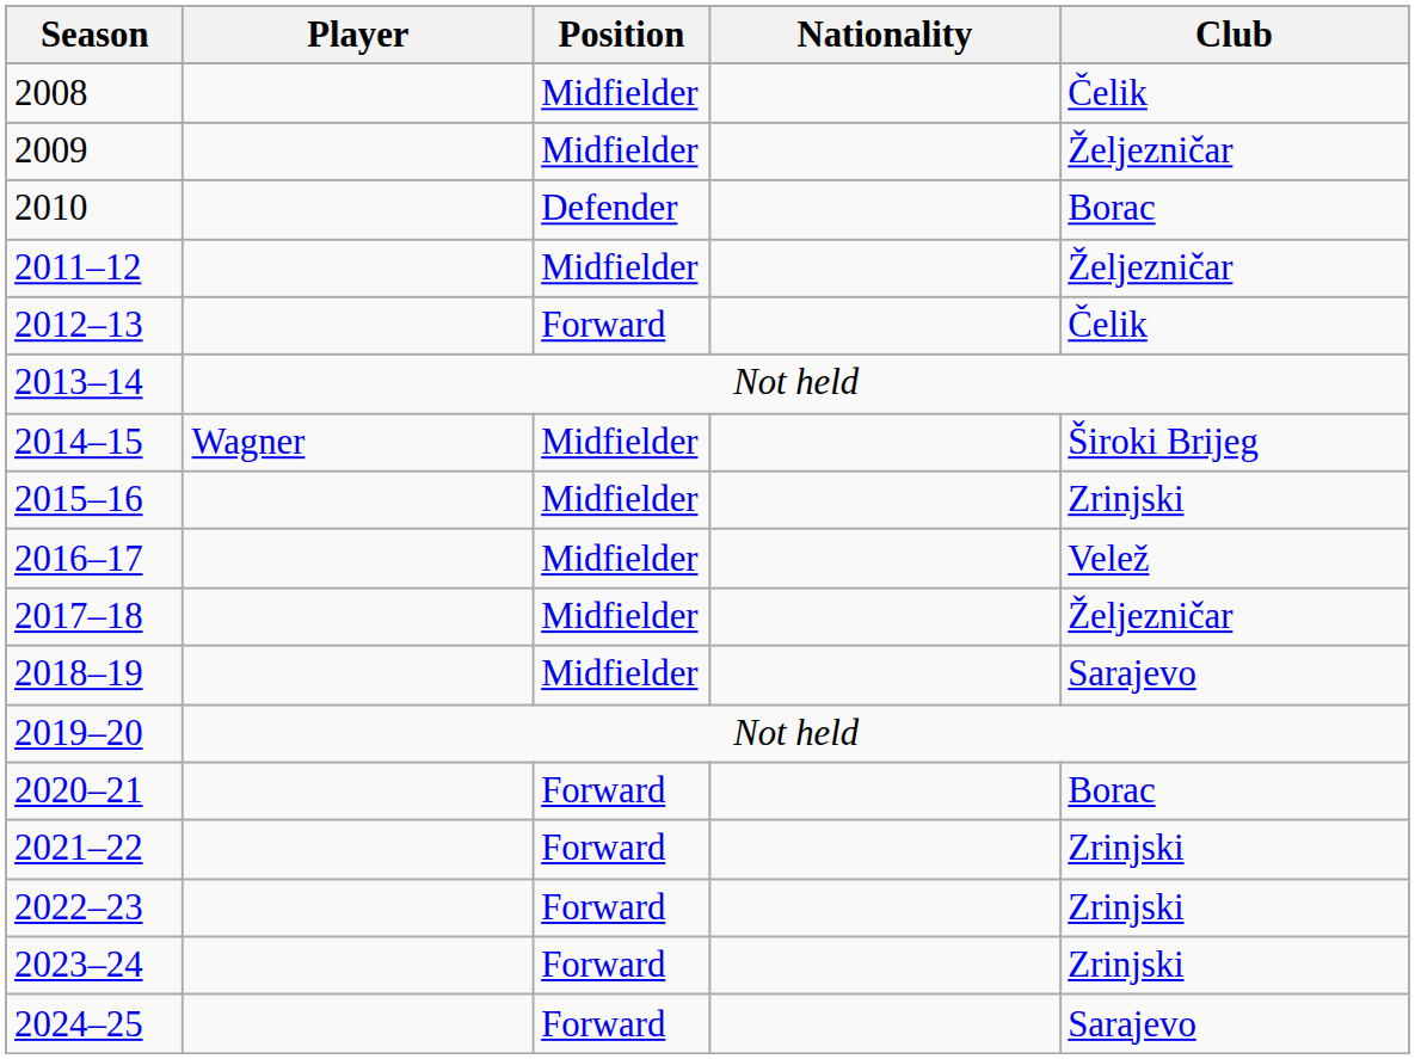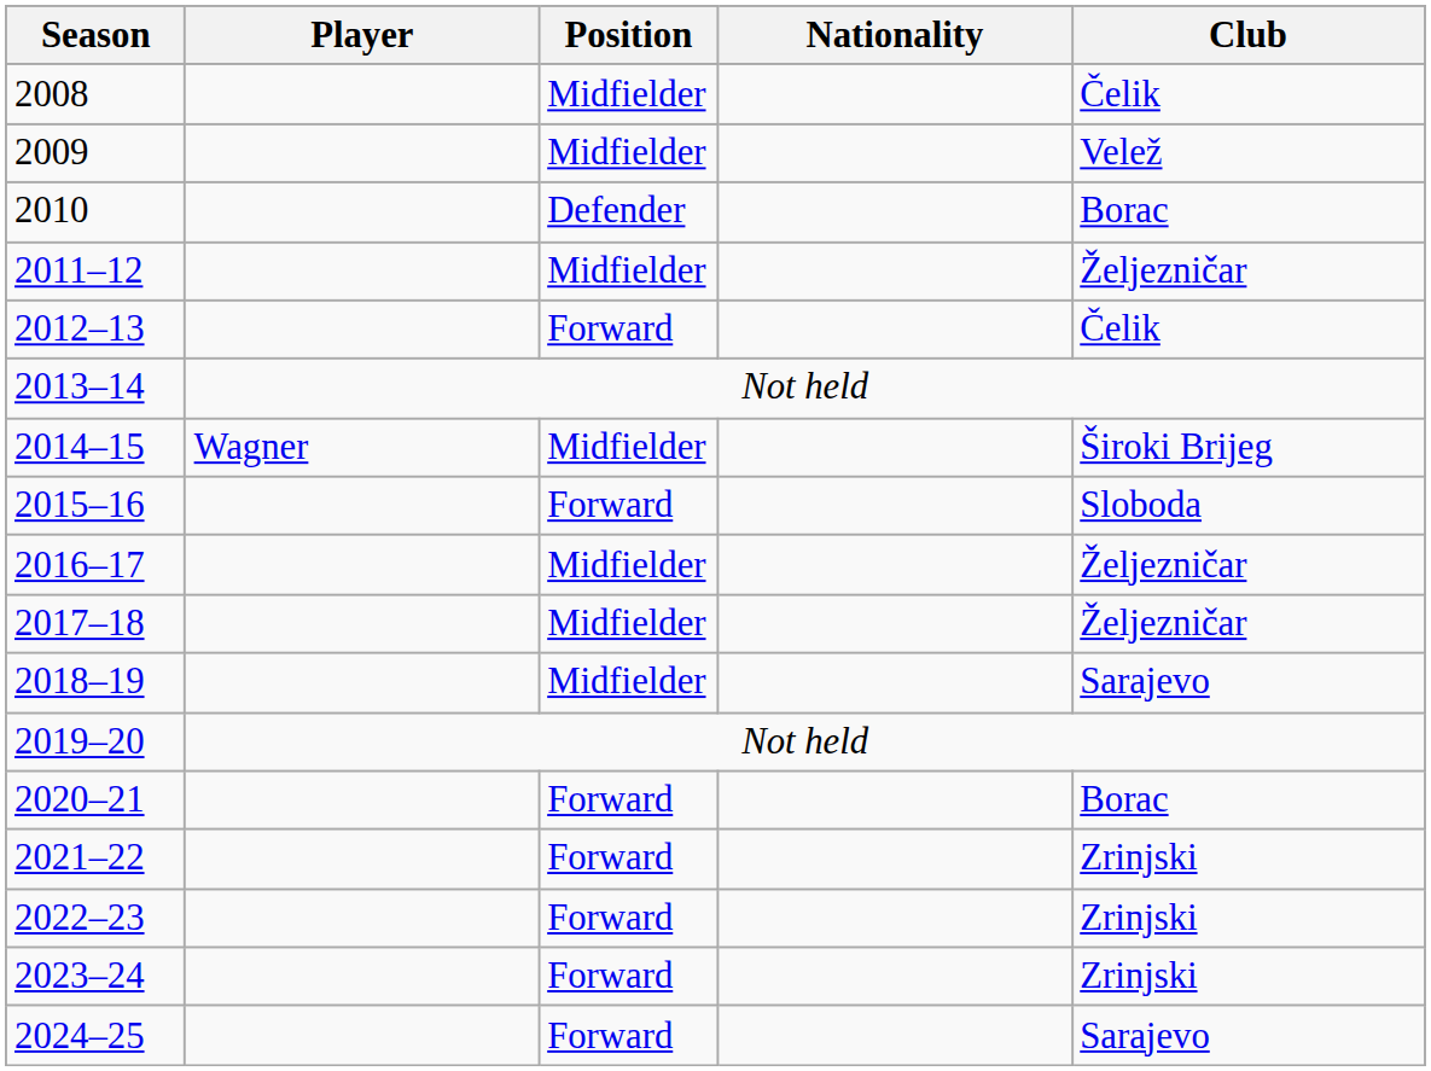 <table class="sortable wikitable plainrowheaders">
 <tr>
 <th scope="col" width=70px>Season</th>
 <th scope="col" width=145px>Player</th>
 <th scope="col" width=70px>Position</th>
 <th scope="col" width=145px>Nationality</th>
 <th scope="col" width=145px>Club</th>
 </tr>
 <tr>
 <td>2008</td>
 <td></td>
 <td><a href='#'>Midfielder</a></td>
 <td></td>
 <td><a href='#'>Čelik</a></td>
 </tr>
 <tr>
 <td>2009</td>
 <td></td>
 <td><a href='#'>Midfielder</a></td>
 <td></td>
-<td><a href='#'>Željezničar</a></td>
+<td><a href='#'>Velež</a></td>
 </tr>
 <tr>
 <td>2010</td>
 <td></td>
 <td><a href='#'>Defender</a></td>
 <td></td>
 <td><a href='#'>Borac</a></td>
 </tr>
 <tr>
 <td><a href='#'>2011–12</a></td>
 <td> </td>
 <td><a href='#'>Midfielder</a></td>
 <td></td>
 <td><a href='#'>Željezničar</a></td>
 </tr>
 <tr>
 <td><a href='#'>2012–13</a></td>
 <td></td>
 <td><a href='#'>Forward</a></td>
 <td></td>
 <td><a href='#'>Čelik</a></td>
 </tr>
 <tr>
 <td><a href='#'>2013–14</a></td>
 <td style="text-align:center "colspan="5"><em>Not held</em></td>
 </tr>
 <tr>
 <td><a href='#'>2014–15</a></td>
 <td><a href='#'>Wagner</a></td>
 <td><a href='#'>Midfielder</a></td>
 <td></td>
 <td><a href='#'>Široki Brijeg</a></td>
 </tr>
 <tr>
 <td><a href='#'>2015–16</a></td>
 <td> </td>
-<td><a href='#'>Midfielder</a></td>
+<td><a href='#'>Forward</a></td>
 <td></td>
-<td><a href='#'>Zrinjski</a></td>
+<td><a href='#'>Sloboda</a></td>
 </tr>
 <tr>
 <td><a href='#'>2016–17</a></td>
 <td></td>
 <td><a href='#'>Midfielder</a></td>
 <td></td>
-<td><a href='#'>Velež</a></td>
+<td><a href='#'>Željezničar</a></td>
 </tr>
 <tr>
 <td><a href='#'>2017–18</a></td>
 <td> </td>
 <td><a href='#'>Midfielder</a></td>
 <td></td>
 <td><a href='#'>Željezničar</a></td>
 </tr>
 <tr>
 <td><a href='#'>2018–19</a></td>
 <td></td>
 <td><a href='#'>Midfielder</a></td>
 <td></td>
 <td><a href='#'>Sarajevo</a></td>
 </tr>
 <tr>
 <td><a href='#'>2019–20</a></td>
 <td style="text-align:center "colspan="5"><em>Not held</em></td>
 </tr>
 <tr>
 <td><a href='#'>2020–21</a></td>
 <td> </td>
 <td><a href='#'>Forward</a></td>
 <td></td>
 <td><a href='#'>Borac</a></td>
 </tr>
 <tr>
 <td><a href='#'>2021–22</a></td>
 <td> </td>
 <td><a href='#'>Forward</a></td>
 <td></td>
 <td><a href='#'>Zrinjski</a></td>
 </tr>
 <tr>
 <td><a href='#'>2022–23</a></td>
 <td> </td>
 <td><a href='#'>Forward</a></td>
 <td></td>
 <td><a href='#'>Zrinjski</a></td>
 </tr>
 <tr>
 <td><a href='#'>2023–24</a></td>
 <td> </td>
 <td><a href='#'>Forward</a></td>
 <td></td>
 <td><a href='#'>Zrinjski</a></td>
 </tr>
 <tr>
 <td><a href='#'>2024–25</a></td>
 <td></td>
 <td><a href='#'>Forward</a></td>
 <td></td>
 <td><a href='#'>Sarajevo</a></td>
 </tr>
 </table>
